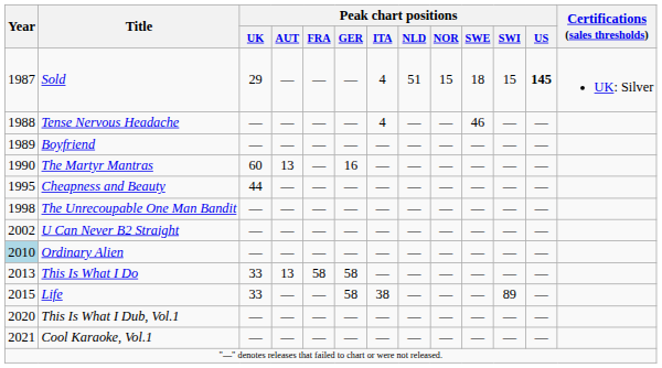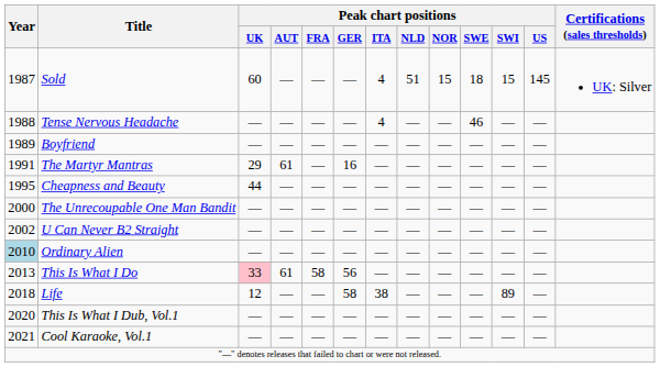 <table class="wikitable">
 <tr>
 <th rowspan="2">Year</th>
 <th rowspan="2">Title</th>
 <th colspan="10">Peak chart positions</th>
 <th rowspan="2"><a href='#'>Certifications</a><br><small>(<a href='#'>sales thresholds</a>)</small></th>
 </tr>
 <tr>
 <th width="30"><small><a href='#'>UK</a></small><br></th>
 <th width="30"><small><a href='#'>AUT</a></small><br></th>
 <th width="30"><small><a href='#'>FRA</a></small><br></th>
 <th width="30"><small><a href='#'>GER</a></small><br></th>
 <th width="30"><small><a href='#'>ITA</a></small><br></th>
 <th width="30"><small><a href='#'>NLD</a></small><br></th>
 <th width="30"><small><a href='#'>NOR</a></small><br></th>
 <th width="30"><small><a href='#'>SWE</a></small><br></th>
 <th width="30"><small><a href='#'>SWI</a></small><br></th>
 <th width="30"><small><a href='#'>US</a></small><br></th>
 </tr>
 <tr>
 <td>1987</td>
 <td align="left"><em><a href='#'>Sold</a></em></td>
-<td align="center">29</td>
+<td align="center">60</td>
 <td align="center">—</td>
 <td align="center">—</td>
 <td align="center">—</td>
 <td align="center">4</td>
 <td align="center">51</td>
 <td align="center">15</td>
 <td align="center">18</td>
 <td align="center">15</td>
-<td align="center"><strong>145</strong></td>
+<td align="center">145</td>
 <td align="left"><br><ul><li><a href='#'>UK</a>: Silver</li></ul></td>
 </tr>
 <tr>
 <td>1988</td>
 <td align="left"><em><a href='#'>Tense Nervous Headache</a></em></td>
 <td align="center">—</td>
 <td align="center">—</td>
 <td align="center">—</td>
 <td align="center">—</td>
 <td align="center">4</td>
 <td align="center">—</td>
 <td align="center">—</td>
 <td align="center">46</td>
 <td align="center">—</td>
 <td align="center">—</td>
 <td></td>
 </tr>
 <tr>
 <td>1989</td>
 <td align="left"><em><a href='#'>Boyfriend</a></em></td>
 <td align="center">—</td>
 <td align="center">—</td>
 <td align="center">—</td>
 <td align="center">—</td>
 <td align="center">—</td>
 <td align="center">—</td>
 <td align="center">—</td>
 <td align="center">—</td>
 <td align="center">—</td>
 <td align="center">—</td>
 <td></td>
 </tr>
 <tr>
-<td>1990</td>
+<td>1991</td>
 <td align="left"><em><a href='#'>The Martyr Mantras</a></em></td>
-<td align="center">60</td>
-<td align="center">13</td>
+<td align="center">29</td>
+<td align="center">61</td>
 <td align="center">—</td>
 <td align="center">16</td>
 <td align="center">—</td>
 <td align="center">—</td>
 <td align="center">—</td>
 <td align="center">—</td>
 <td align="center">—</td>
 <td align="center">—</td>
 <td></td>
 </tr>
 <tr>
 <td>1995</td>
 <td align="left"><em><a href='#'>Cheapness and Beauty</a></em></td>
 <td align="center">44</td>
 <td align="center">—</td>
 <td align="center">—</td>
 <td align="center">—</td>
 <td align="center">—</td>
 <td align="center">—</td>
 <td align="center">—</td>
 <td align="center">—</td>
 <td align="center">—</td>
 <td align="center">—</td>
 <td></td>
 </tr>
 <tr>
-<td>1998</td>
+<td>2000</td>
 <td align="left"><em><a href='#'>The Unrecoupable One Man Bandit</a></em></td>
 <td align="center">—</td>
 <td align="center">—</td>
 <td align="center">—</td>
 <td align="center">—</td>
 <td align="center">—</td>
 <td align="center">—</td>
 <td align="center">—</td>
 <td align="center">—</td>
 <td align="center">—</td>
 <td align="center">—</td>
 <td></td>
 </tr>
 <tr>
 <td>2002</td>
 <td align="left"><em><a href='#'>U Can Never B2 Straight</a></em></td>
 <td align="center">—</td>
 <td align="center">—</td>
 <td align="center">—</td>
 <td align="center">—</td>
 <td align="center">—</td>
 <td align="center">—</td>
 <td align="center">—</td>
 <td align="center">—</td>
 <td align="center">—</td>
 <td align="center">—</td>
 <td></td>
 </tr>
 <tr>
 <td style="background: lightblue;">2010</td>
 <td align="left"><em><a href='#'>Ordinary Alien</a></em></td>
 <td align="center">—</td>
 <td align="center">—</td>
 <td align="center">—</td>
 <td align="center">—</td>
 <td align="center">—</td>
 <td align="center">—</td>
 <td align="center">—</td>
 <td align="center">—</td>
 <td align="center">—</td>
 <td align="center">—</td>
 <td></td>
 </tr>
 <tr>
 <td>2013</td>
 <td align="left"><em><a href='#'>This Is What I Do</a></em></td>
-<td align="center">33</td>
-<td align="center">13</td>
+<td align="center" style="background: pink;">33</td>
+<td align="center">61</td>
 <td align="center">58</td>
-<td align="center">58</td>
+<td align="center">56</td>
 <td align="center">—</td>
 <td align="center">—</td>
 <td align="center">—</td>
 <td align="center">—</td>
 <td align="center">—</td>
 <td align="center">—</td>
 <td></td>
 </tr>
 <tr>
-<td>2015</td>
+<td>2018</td>
 <td align="left"><em><a href='#'>Life</a></em> </td>
-<td align="center">33</td>
+<td align="center">12</td>
 <td align="center">—</td>
 <td align="center">—</td>
 <td align="center">58</td>
 <td align="center">38</td>
 <td align="center">—</td>
 <td align="center">—</td>
 <td align="center">—</td>
 <td align="center">89</td>
 <td align="center">—</td>
 <td></td>
 </tr>
 <tr>
 <td>2020</td>
 <td align="left"><em>This Is What I Dub, Vol.1</em></td>
 <td align="center">—</td>
 <td align="center">—</td>
 <td align="center">—</td>
 <td align="center">—</td>
 <td align="center">—</td>
 <td align="center">—</td>
 <td align="center">—</td>
 <td align="center">—</td>
 <td align="center">—</td>
 <td align="center">—</td>
 <td></td>
 </tr>
 <tr>
 <td>2021</td>
 <td align="left"><em>Cool Karaoke, Vol.1</em></td>
 <td align="center">—</td>
 <td align="center">—</td>
 <td align="center">—</td>
 <td align="center">—</td>
 <td align="center">—</td>
 <td align="center">—</td>
 <td align="center">—</td>
 <td align="center">—</td>
 <td align="center">—</td>
 <td align="center">—</td>
 <td></td>
 </tr>
 <tr>
 <td colspan="20" style="font-size: 8pt" align="center">"—" denotes releases that failed to chart or were not released.</td>
 </tr>
 </table>
